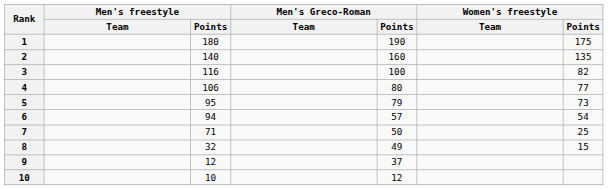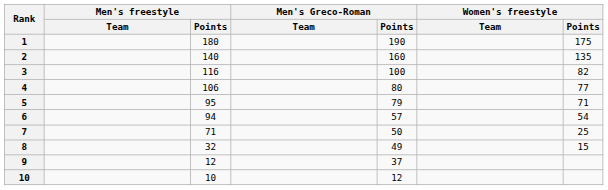 <table class="wikitable" style="text-align:center;">
 <tr>
 <th rowspan="2" width="50">Rank</th>
 <th colspan="2">Men's freestyle</th>
 <th colspan="2">Men's Greco-Roman</th>
 <th colspan="2">Women's freestyle</th>
 </tr>
 <tr>
 <th width="200">Team</th>
 <th width="50">Points</th>
 <th width="200">Team</th>
 <th width="50">Points</th>
 <th width="200">Team</th>
 <th width="50">Points</th>
 </tr>
 <tr>
 <th>1</th>
 <td align="left"></td>
 <td>180</td>
 <td align="left"></td>
 <td>190</td>
 <td align="left"></td>
 <td>175</td>
 </tr>
 <tr>
 <th>2</th>
 <td align="left"></td>
 <td>140</td>
 <td align="left"></td>
 <td>160</td>
 <td align="left"></td>
 <td>135</td>
 </tr>
 <tr>
 <th>3</th>
 <td align="left"></td>
 <td>116</td>
 <td align="left"></td>
 <td>100</td>
 <td align="left"></td>
 <td>82</td>
 </tr>
 <tr>
 <th>4</th>
 <td align="left"></td>
 <td>106</td>
 <td align="left"></td>
 <td>80</td>
 <td align="left"></td>
 <td>77</td>
 </tr>
 <tr>
 <th>5</th>
 <td align="left"></td>
 <td>95</td>
 <td align="left"></td>
 <td>79</td>
 <td align="left"></td>
-<td>73</td>
+<td>71</td>
 </tr>
 <tr>
 <th>6</th>
 <td align="left"></td>
 <td>94</td>
 <td align="left"></td>
 <td>57</td>
 <td align="left"></td>
 <td>54</td>
 </tr>
 <tr>
 <th>7</th>
 <td align="left"></td>
 <td>71</td>
 <td align="left"></td>
 <td>50</td>
 <td align="left"></td>
 <td>25</td>
 </tr>
 <tr>
 <th>8</th>
 <td align="left"></td>
 <td>32</td>
 <td align="left"></td>
 <td>49</td>
 <td align="left"></td>
 <td>15</td>
 </tr>
 <tr>
 <th>9</th>
 <td align="left"></td>
 <td>12</td>
 <td align="left"></td>
 <td>37</td>
 <td align="left"></td>
 <td></td>
 </tr>
 <tr>
 <th>10</th>
 <td align="left"></td>
 <td>10</td>
 <td align="left"></td>
 <td>12</td>
 <td align="left"></td>
 <td></td>
 </tr>
 </table>
